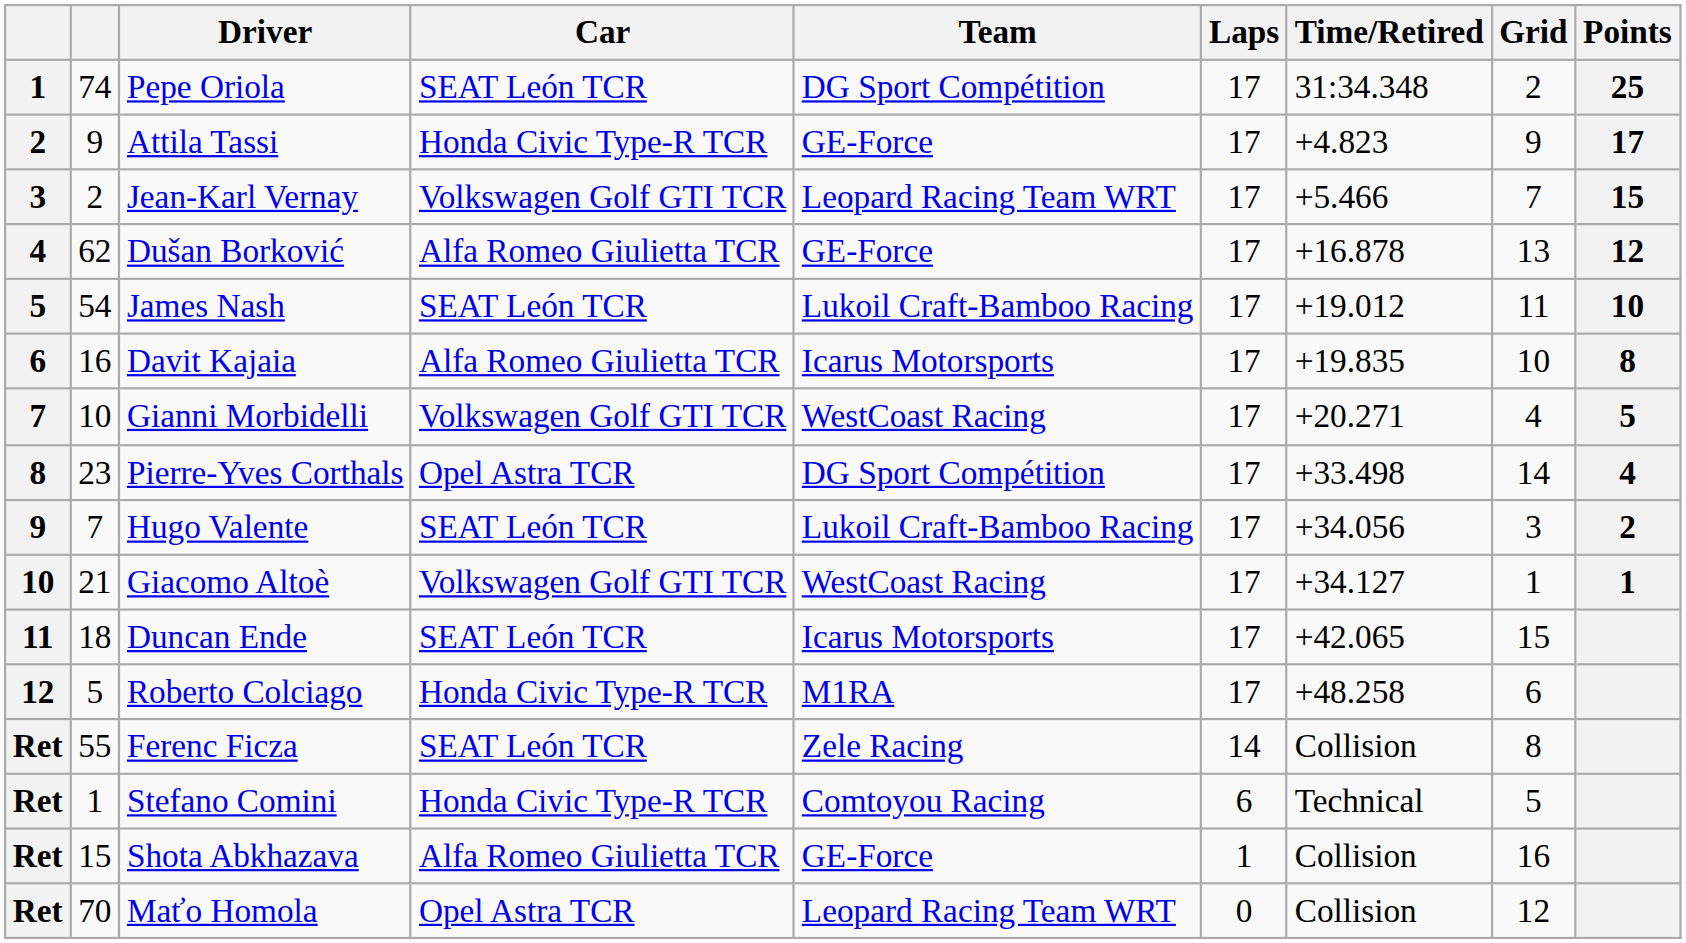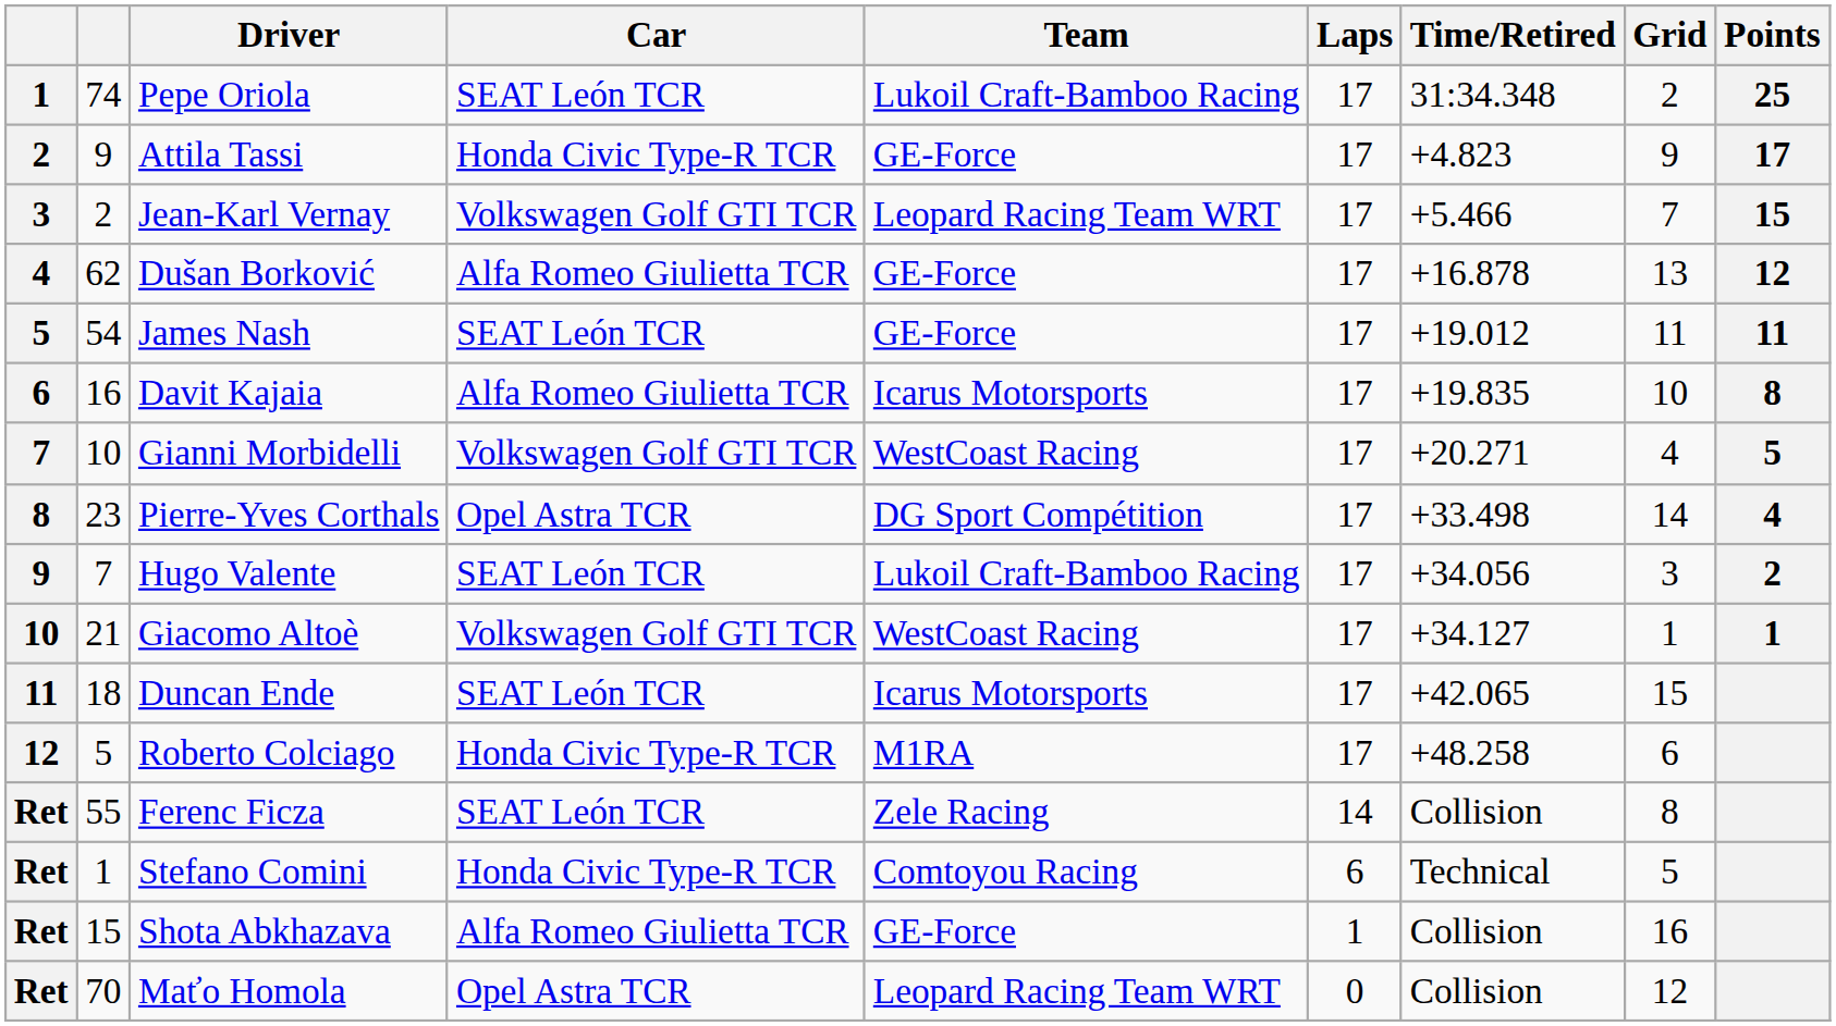 <table class="wikitable sortable" style="font-size:95%">
 <tr>
 <th></th>
 <th></th>
 <th>Driver</th>
 <th>Car</th>
 <th>Team</th>
 <th>Laps</th>
 <th>Time/Retired</th>
 <th>Grid</th>
 <th>Points</th>
 </tr>
 <tr>
 <th>1</th>
 <td align=center>74</td>
 <td> <a href='#'>Pepe Oriola</a></td>
 <td><a href='#'>SEAT León TCR</a></td>
-<td> <a href='#'>DG Sport Compétition</a></td>
+<td> <a href='#'>Lukoil Craft-Bamboo Racing</a></td>
 <td align=center>17</td>
 <td>31:34.348</td>
 <td align=center>2</td>
 <th>25</th>
 </tr>
 <tr>
 <th>2</th>
 <td align="center">9</td>
 <td> <a href='#'>Attila Tassi</a></td>
 <td><a href='#'>Honda Civic Type-R TCR</a></td>
 <td> <a href='#'>GE-Force</a></td>
 <td align="center">17</td>
 <td>+4.823</td>
 <td align="center">9</td>
 <th>17</th>
 </tr>
 <tr>
 <th>3</th>
 <td align="center">2</td>
 <td> <a href='#'>Jean-Karl Vernay</a></td>
 <td><a href='#'>Volkswagen Golf GTI TCR</a></td>
 <td> <a href='#'>Leopard Racing Team WRT</a></td>
 <td align="center">17</td>
 <td>+5.466</td>
 <td align="center">7</td>
 <th>15</th>
 </tr>
 <tr>
 <th>4</th>
 <td align="center">62</td>
 <td> <a href='#'>Dušan Borković</a></td>
 <td><a href='#'>Alfa Romeo Giulietta TCR</a></td>
 <td> <a href='#'>GE-Force</a></td>
 <td align="center">17</td>
 <td>+16.878</td>
 <td align="center">13</td>
 <th>12</th>
 </tr>
 <tr>
 <th>5</th>
 <td align="center">54</td>
 <td> <a href='#'>James Nash</a></td>
 <td><a href='#'>SEAT León TCR</a></td>
-<td> <a href='#'>Lukoil Craft-Bamboo Racing</a></td>
+<td> <a href='#'>GE-Force</a></td>
 <td align="center">17</td>
 <td>+19.012</td>
 <td align="center">11</td>
-<th>10</th>
+<th>11</th>
 </tr>
 <tr>
 <th>6</th>
 <td align="center">16</td>
 <td> <a href='#'>Davit Kajaia</a></td>
 <td><a href='#'>Alfa Romeo Giulietta TCR</a></td>
 <td> <a href='#'>Icarus Motorsports</a></td>
 <td align="center">17</td>
 <td>+19.835</td>
 <td align="center">10</td>
 <th>8</th>
 </tr>
 <tr>
 <th>7</th>
 <td align="center">10</td>
 <td> <a href='#'>Gianni Morbidelli</a></td>
 <td><a href='#'>Volkswagen Golf GTI TCR</a></td>
 <td> <a href='#'>WestCoast Racing</a></td>
 <td align="center">17</td>
 <td>+20.271</td>
 <td align="center">4</td>
 <th>5</th>
 </tr>
 <tr>
 <th>8</th>
 <td align="center">23</td>
 <td> <a href='#'>Pierre-Yves Corthals</a></td>
 <td><a href='#'>Opel Astra TCR</a></td>
 <td> <a href='#'>DG Sport Compétition</a></td>
 <td align="center">17</td>
 <td>+33.498</td>
 <td align="center">14</td>
 <th>4</th>
 </tr>
 <tr>
 <th>9</th>
 <td align="center">7</td>
 <td> <a href='#'>Hugo Valente</a></td>
 <td><a href='#'>SEAT León TCR</a></td>
 <td> <a href='#'>Lukoil Craft-Bamboo Racing</a></td>
 <td align="center">17</td>
 <td>+34.056</td>
 <td align="center">3</td>
 <th>2</th>
 </tr>
 <tr>
 <th>10</th>
 <td align="center">21</td>
 <td> <a href='#'>Giacomo Altoè</a></td>
 <td><a href='#'>Volkswagen Golf GTI TCR</a></td>
 <td> <a href='#'>WestCoast Racing</a></td>
 <td align="center">17</td>
 <td>+34.127</td>
 <td align="center">1</td>
 <th>1</th>
 </tr>
 <tr>
 <th>11</th>
 <td align="center">18</td>
 <td> <a href='#'>Duncan Ende</a></td>
 <td><a href='#'>SEAT León TCR</a></td>
 <td> <a href='#'>Icarus Motorsports</a></td>
 <td align="center">17</td>
 <td>+42.065</td>
 <td align="center">15</td>
 <th></th>
 </tr>
 <tr>
 <th>12</th>
 <td align="center">5</td>
 <td> <a href='#'>Roberto Colciago</a></td>
 <td><a href='#'>Honda Civic Type-R TCR</a></td>
 <td> <a href='#'>M1RA</a></td>
 <td align="center">17</td>
 <td>+48.258</td>
 <td align="center">6</td>
 <th></th>
 </tr>
 <tr>
 <th>Ret</th>
 <td align=center>55</td>
 <td> <a href='#'>Ferenc Ficza</a></td>
 <td><a href='#'>SEAT León TCR</a></td>
 <td> <a href='#'>Zele Racing</a></td>
 <td align=center>14</td>
 <td>Collision</td>
 <td align=center>8</td>
 <th></th>
 </tr>
 <tr>
 <th>Ret</th>
 <td align=center>1</td>
 <td> <a href='#'>Stefano Comini</a></td>
 <td><a href='#'>Honda Civic Type-R TCR</a></td>
 <td> <a href='#'>Comtoyou Racing</a></td>
 <td align=center>6</td>
 <td>Technical</td>
 <td align=center>5</td>
 <th></th>
 </tr>
 <tr>
 <th>Ret</th>
 <td align=center>15</td>
 <td> <a href='#'>Shota Abkhazava</a></td>
 <td><a href='#'>Alfa Romeo Giulietta TCR</a></td>
 <td> <a href='#'>GE-Force</a></td>
 <td align=center>1</td>
 <td>Collision</td>
 <td align=center>16</td>
 <th></th>
 </tr>
 <tr>
 <th>Ret</th>
 <td align=center>70</td>
 <td> <a href='#'>Maťo Homola</a></td>
 <td><a href='#'>Opel Astra TCR</a></td>
 <td> <a href='#'>Leopard Racing Team WRT</a></td>
 <td align=center>0</td>
 <td>Collision</td>
 <td align=center>12</td>
 <th></th>
 </tr>
 <tr>
 </tr>
 </table>
